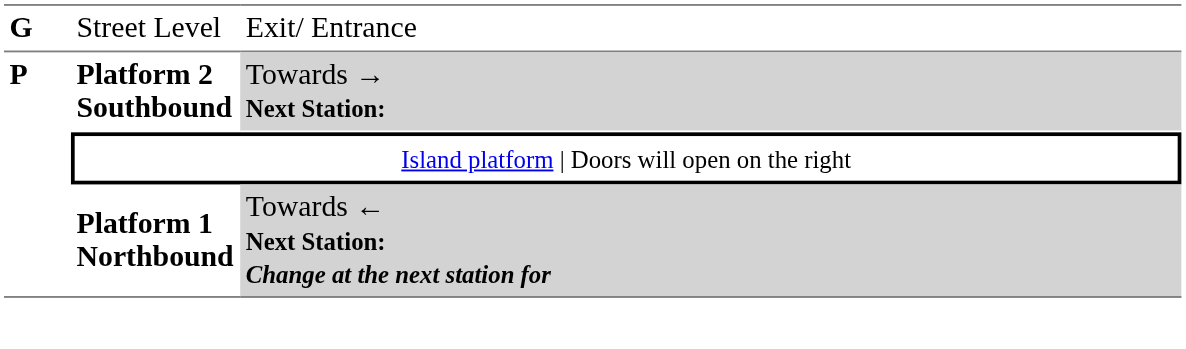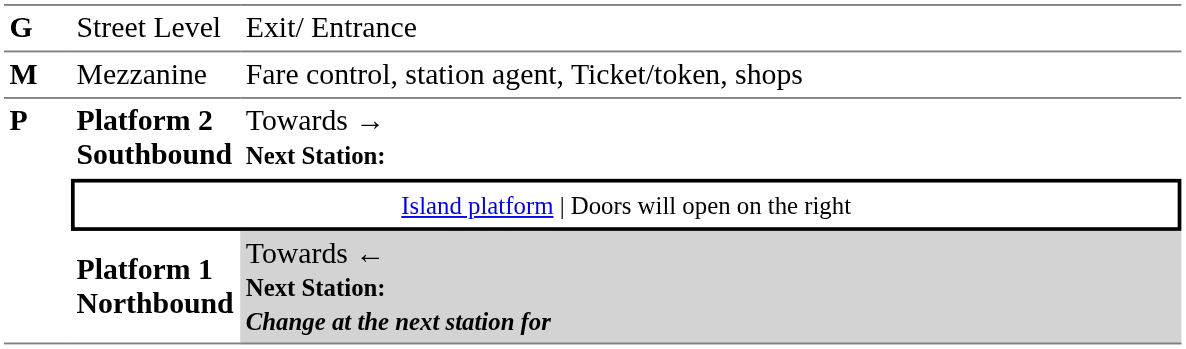 <table table border=0 cellspacing=0 cellpadding=3>
 <tr>
 <td style="border-top:solid 1px gray;border-bottom:solid 1px gray;" width=30 valign=top><strong>G</strong></td>
 <td style="border-top:solid 1px gray;border-bottom:solid 1px gray;" width=85 valign=top>Street Level</td>
 <td style="border-top:solid 1px gray;border-bottom:solid 1px gray;" width=500 valign=top>Exit/ Entrance</td>
 </tr>
 <tr>
+<td style="border-bottom:solid 1px gray;"><strong>M</strong></td>
+<td style="border-bottom:solid 1px gray;">Mezzanine</td>
+<td style="border-bottom:solid 1px gray;">Fare control, station agent, Ticket/token, shops</td>
+</tr>
+<tr>
 <td style="border-bottom:solid 1px gray;" width=30 rowspan=3 valign=top><strong>P</strong></td>
 <td style="border-bottom:solid 1px white;" width=85><span><strong>Platform 2</strong><br><strong>Southbound</strong></span></td>
-<td style="background: lightgrey; border-bottom:solid 1px white;" width=500>Towards → <br><small><strong>Next Station:</strong> </small></td>
+<td style="border-bottom:solid 1px white;" width=500>Towards → <br><small><strong>Next Station:</strong> </small></td>
 </tr>
 <tr>
 <td style="border-top:solid 2px black;border-right:solid 2px black;border-left:solid 2px black;border-bottom:solid 2px black;text-align:center;" colspan=2><small><a href='#'>Island platform</a> | Doors will open on the right </small></td>
 </tr>
 <tr>
 <td style="border-bottom:solid 1px gray;" width=85><span><strong>Platform 1</strong><br><strong>Northbound</strong></span></td>
 <td style="background: lightgrey; border-bottom:solid 1px gray;" width="500">Towards ← <br><small><strong>Next Station:</strong> </small><br><small><strong><em>Change at the next station for </em></strong></small></td>
 </tr>
 </table>
